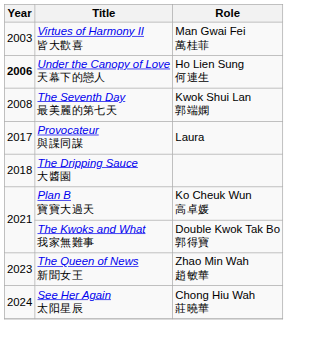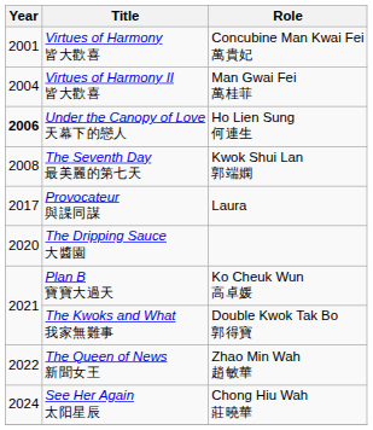 <table class="wikitable sortable">
 <tr>
 <th>Year</th>
 <th>Title</th>
 <th>Role</th>
 </tr>
 <tr>
-<td rowspan="1">2003</td>
+<td rowspan="1">2001</td>
+<td><em><a href='#'>Virtues of Harmony</a></em> <br>皆大歡喜</td>
+<td>Concubine Man Kwai Fei<br>萬貴妃</td>
+</tr>
+<tr>
+<td rowspan="1">2004</td>
 <td><em><a href='#'>Virtues of Harmony II</a></em><br>皆大歡喜</td>
 <td>Man Gwai Fei<br>萬桂菲</td>
 </tr>
 <tr>
 <td rowspan="1"><strong>2006</strong></td>
 <td><em><a href='#'>Under the Canopy of Love</a></em><br>天幕下的戀人</td>
 <td>Ho Lien Sung<br>何連生</td>
 </tr>
 <tr>
 <td rowspan="1">2008</td>
 <td><em><a href='#'>The Seventh Day</a></em> <br>最美麗的第七天</td>
 <td>Kwok Shui Lan<br>郭端嫻</td>
 </tr>
 <tr>
 <td rowspan=1>2017</td>
 <td><em><a href='#'>Provocateur</a></em> <br>與諜同謀</td>
 <td>Laura</td>
 </tr>
 <tr>
-<td>2018</td>
+<td>2020</td>
 <td><em><a href='#'> The Dripping Sauce</a></em> <br> 大醬園</td>
 <td></td>
 </tr>
 <tr>
 <td rowspan=2>2021</td>
 <td><em><a href='#'>Plan B</a></em> <br>寶寶大過天</td>
 <td>Ko Cheuk Wun <br>高卓媛</td>
 </tr>
 <tr>
 <td><em><a href='#'>The Kwoks and What</a></em> <br>我家無難事</td>
 <td>Double Kwok Tak Bo <br>郭得寶</td>
 </tr>
 <tr>
-<td>2023</td>
+<td>2022</td>
 <td><em><a href='#'> The Queen of News</a></em> <br> 新聞女王</td>
 <td>Zhao Min Wah <br>趙敏華</td>
 </tr>
 <tr>
 <td>2024</td>
 <td><em><a href='#'> See Her Again</a></em> <br> 太阳星辰</td>
 <td>Chong Hiu Wah <br>莊曉華</td>
 </tr>
 <tr>
 </tr>
 </table>
